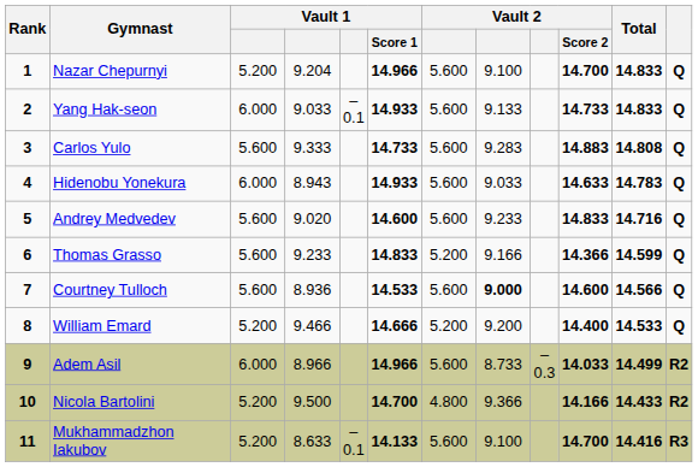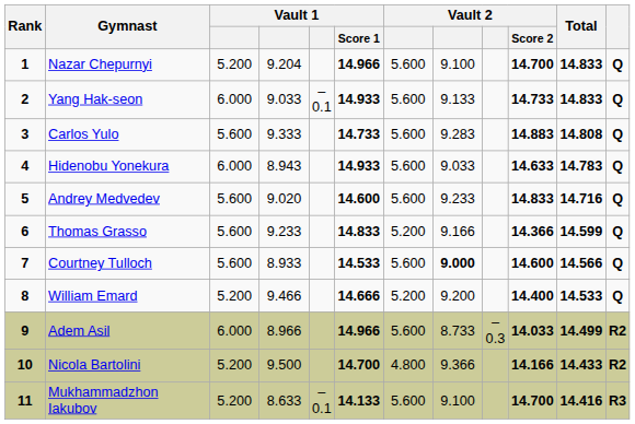 <table class="wikitable sortable" style="text-align:center;">
 <tr>
 <th rowspan="2" style="width:15px;">Rank</th>
 <th rowspan="2" style="width:183px;">Gymnast</th>
 <th colspan="4">Vault 1</th>
 <th colspan="4">Vault 2</th>
 <th rowspan="2" style="width:40px;">Total</th>
 <th rowspan="2" style="width:19px;"><small></small></th>
 </tr>
 <tr>
 <th style="width:50px;"><small></small></th>
 <th style="width:50px;"><small></small></th>
 <th style="width:19px;"><small></small></th>
 <th style="width:45px;"><small>Score 1</small></th>
 <th style="width:50px;"><small></small></th>
 <th style="width:50px;"><small></small></th>
 <th style="width:19px;"><small></small></th>
 <th style="width:45px;"><small>Score 2</small></th>
 </tr>
 <tr>
 <td scope="row" style="text-align:center"><strong>1</strong></td>
 <td style="height:30px; text-align:left;"> <a href='#'>Nazar Chepurnyi</a></td>
 <td>5.200</td>
 <td>9.204</td>
 <td></td>
 <td><strong>14.966</strong></td>
 <td>5.600</td>
 <td>9.100</td>
 <td></td>
 <td><strong>14.700</strong></td>
 <td><strong>14.833</strong></td>
 <td><strong>Q</strong></td>
 </tr>
 <tr>
 <td scope="row" style="text-align:center"><strong>2</strong></td>
 <td style="height:30px; text-align:left;"> <a href='#'>Yang Hak-seon</a></td>
 <td>6.000</td>
 <td>9.033</td>
 <td>–0.1</td>
 <td><strong>14.933</strong></td>
 <td>5.600</td>
 <td>9.133</td>
 <td></td>
 <td><strong>14.733</strong></td>
 <td><strong>14.833</strong></td>
 <td><strong>Q</strong></td>
 </tr>
 <tr>
 <td scope="row" style="text-align:center"><strong>3</strong></td>
 <td style="height:30px; text-align:left;"> <a href='#'>Carlos Yulo</a></td>
 <td>5.600</td>
 <td>9.333</td>
 <td></td>
 <td><strong>14.733</strong></td>
 <td>5.600</td>
 <td>9.283</td>
 <td></td>
 <td><strong>14.883</strong></td>
 <td><strong>14.808</strong></td>
 <td><strong>Q</strong></td>
 </tr>
 <tr>
 <td scope="row" style="text-align:center"><strong>4</strong></td>
 <td style="height:30px; text-align:left;"> <a href='#'>Hidenobu Yonekura</a></td>
 <td>6.000</td>
 <td>8.943</td>
 <td></td>
 <td><strong>14.933</strong></td>
 <td>5.600</td>
 <td>9.033</td>
 <td></td>
 <td><strong>14.633</strong></td>
 <td><strong>14.783</strong></td>
 <td><strong>Q</strong></td>
 </tr>
 <tr>
 <td scope="row" style="text-align:center"><strong>5</strong></td>
 <td style="height:30px; text-align:left;"> <a href='#'>Andrey Medvedev</a></td>
 <td>5.600</td>
 <td>9.020</td>
 <td></td>
 <td><strong>14.600</strong></td>
 <td>5.600</td>
 <td>9.233</td>
 <td></td>
 <td><strong>14.833</strong></td>
 <td><strong>14.716</strong></td>
 <td><strong>Q</strong></td>
 </tr>
 <tr>
 <td scope="row" style="text-align:center"><strong>6</strong></td>
 <td style="height:30px; text-align:left;"> <a href='#'>Thomas Grasso</a></td>
 <td>5.600</td>
 <td>9.233</td>
 <td></td>
 <td><strong>14.833</strong></td>
 <td>5.200</td>
 <td>9.166</td>
 <td></td>
 <td><strong>14.366</strong></td>
 <td><strong>14.599</strong></td>
 <td><strong>Q</strong></td>
 </tr>
 <tr>
 <td scope="row" style="text-align:center"><strong>7</strong></td>
 <td style="height:30px; text-align:left;"> <a href='#'>Courtney Tulloch</a></td>
 <td>5.600</td>
-<td>8.936</td>
+<td>8.933</td>
 <td></td>
 <td><strong>14.533</strong></td>
 <td>5.600</td>
 <td><strong>9.000</strong></td>
 <td></td>
 <td><strong>14.600</strong></td>
 <td><strong>14.566</strong></td>
 <td><strong>Q</strong></td>
 </tr>
 <tr>
 <td scope="row" style="text-align:center"><strong>8</strong></td>
 <td style="height:30px; text-align:left;"> <a href='#'>William Emard</a></td>
 <td>5.200</td>
 <td>9.466</td>
 <td></td>
 <td><strong>14.666</strong></td>
 <td>5.200</td>
 <td>9.200</td>
 <td></td>
 <td><strong>14.400</strong></td>
 <td><strong>14.533</strong></td>
 <td><strong>Q</strong></td>
 </tr>
 <tr style="background:#cccc99;">
 <td scope="row" style="text-align:center"><strong>9</strong></td>
 <td style="height:30px; text-align:left;"> <a href='#'>Adem Asil</a></td>
 <td>6.000</td>
 <td>8.966</td>
 <td></td>
 <td><strong>14.966</strong></td>
 <td>5.600</td>
 <td>8.733</td>
 <td>–0.3</td>
 <td><strong>14.033</strong></td>
 <td><strong>14.499</strong></td>
 <td><strong>R2</strong></td>
 </tr>
 <tr style="background:#cccc99;">
 <td scope="row" style="text-align:center"><strong>10</strong></td>
 <td style="height:30px; text-align:left;"> <a href='#'>Nicola Bartolini</a></td>
 <td>5.200</td>
 <td>9.500</td>
 <td></td>
 <td><strong>14.700</strong></td>
 <td>4.800</td>
 <td>9.366</td>
 <td></td>
 <td><strong>14.166</strong></td>
 <td><strong>14.433</strong></td>
 <td><strong>R2</strong></td>
 </tr>
 <tr style="background:#cccc99;">
 <td scope="row" style="text-align:center"><strong>11</strong></td>
 <td style="height:30px; text-align:left;"> <a href='#'>Mukhammadzhon Iakubov</a></td>
 <td>5.200</td>
 <td>8.633</td>
 <td>–0.1</td>
 <td><strong>14.133</strong></td>
 <td>5.600</td>
 <td>9.100</td>
 <td></td>
 <td><strong>14.700</strong></td>
 <td><strong>14.416</strong></td>
 <td><strong>R3</strong></td>
 </tr>
 </table>
